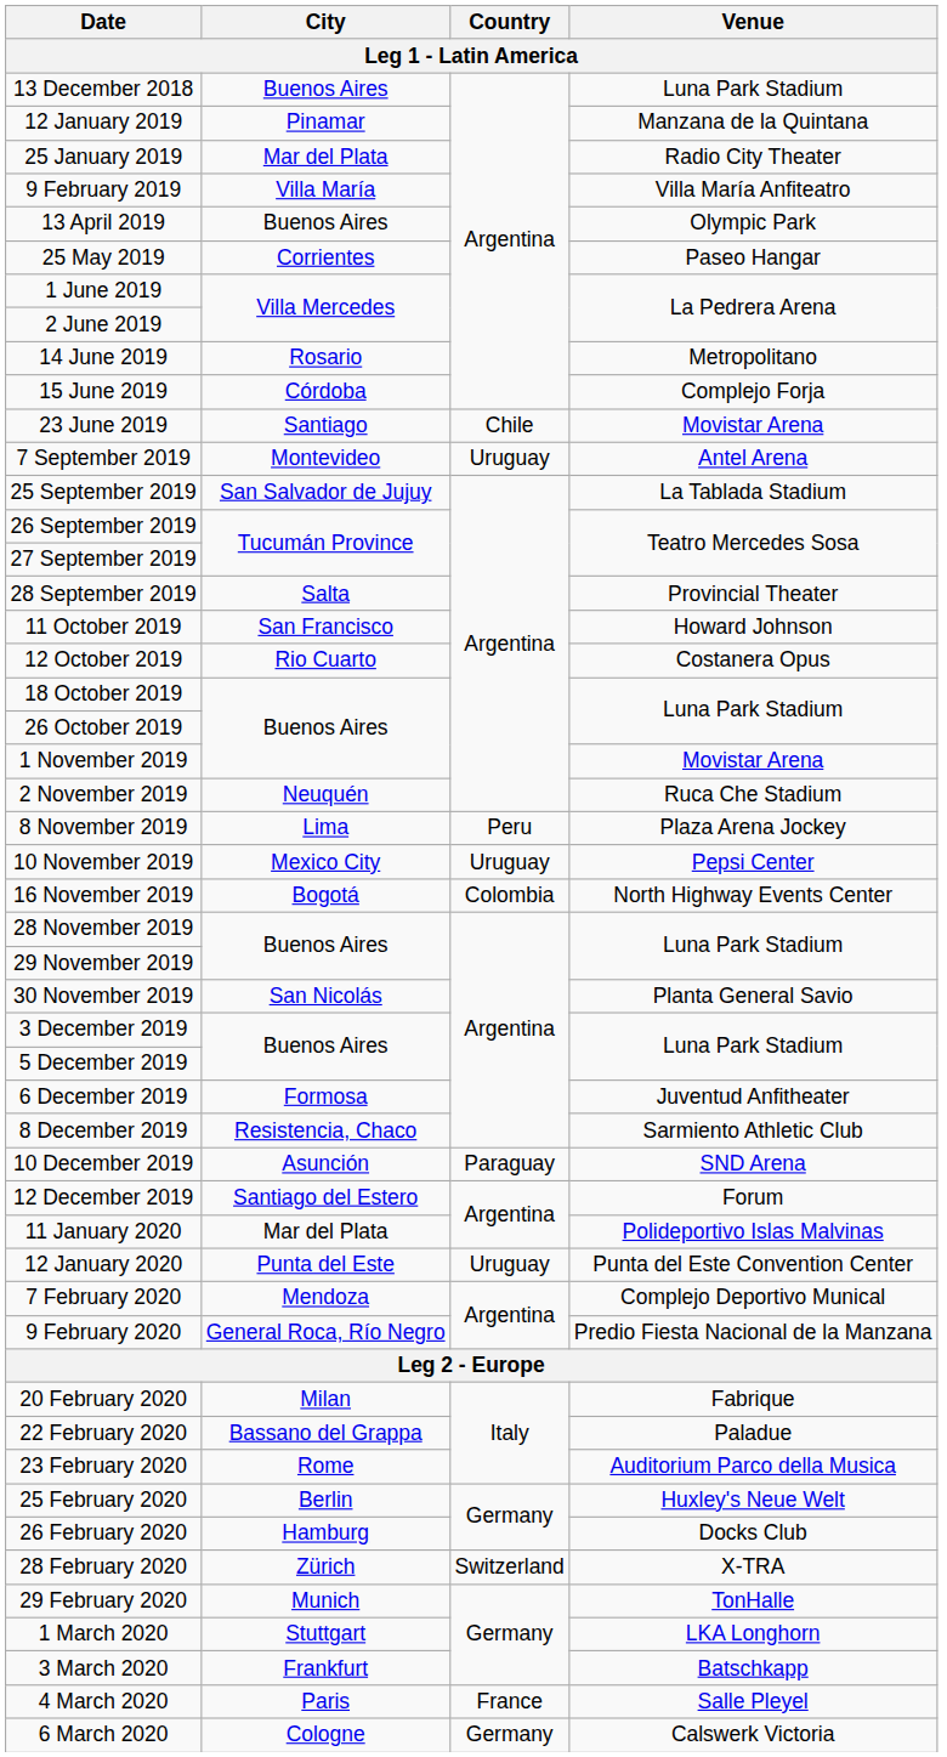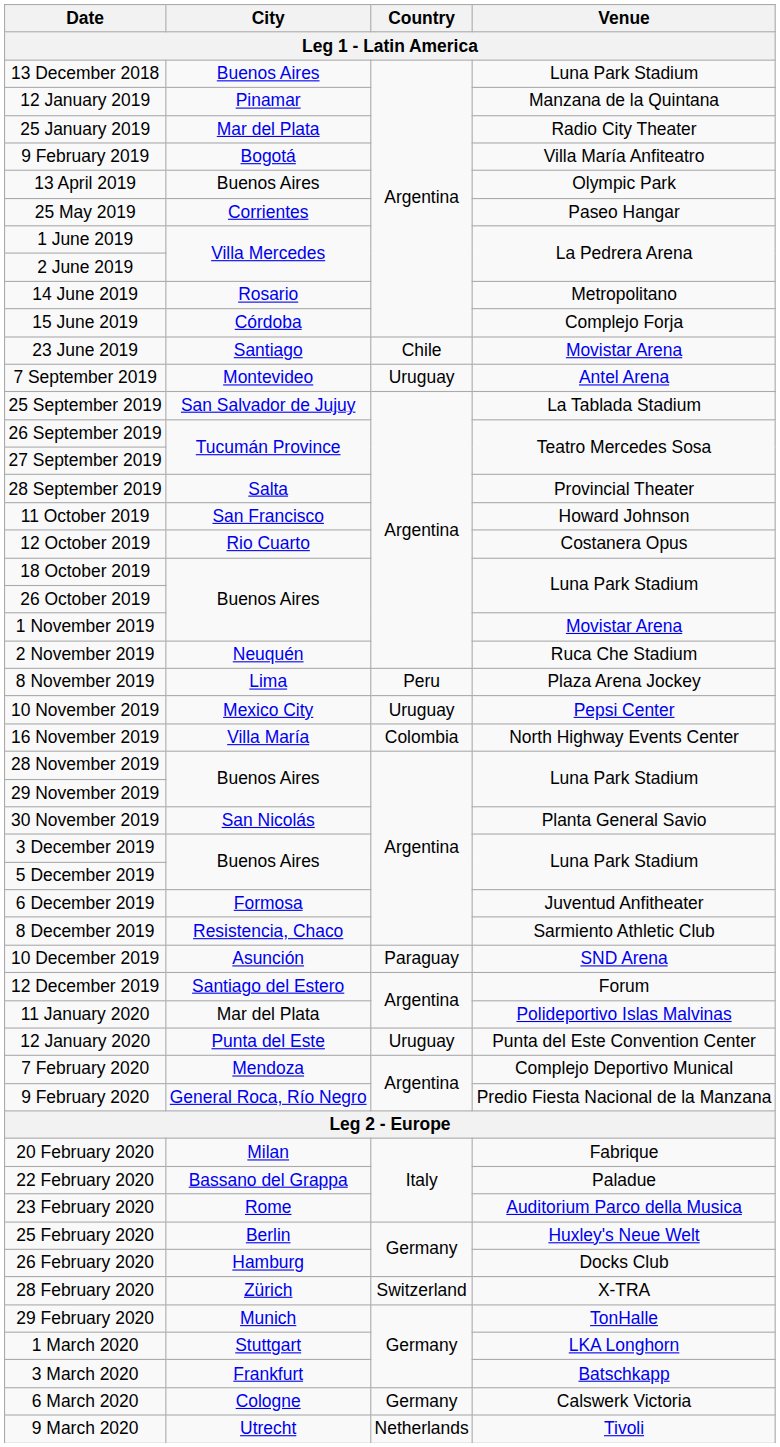 <table class="wikitable" style="text-align:center;">
 <tr>
 <th>Date</th>
 <th>City</th>
 <th>Country</th>
 <th>Venue</th>
 </tr>
 <tr>
 <th colspan="4">Leg 1 - Latin America </th>
 </tr>
 <tr>
 <td>13 December 2018</td>
 <td><a href='#'>Buenos Aires</a></td>
 <td rowspan="10">Argentina</td>
 <td>Luna Park Stadium</td>
 </tr>
 <tr>
 <td>12 January 2019</td>
 <td><a href='#'>Pinamar</a></td>
 <td>Manzana de la Quintana</td>
 </tr>
 <tr>
 <td>25 January 2019</td>
 <td><a href='#'>Mar del Plata</a></td>
 <td>Radio City Theater</td>
 </tr>
 <tr>
 <td>9 February 2019</td>
-<td><a href='#'>Villa María</a></td>
+<td><a href='#'>Bogotá</a></td>
 <td>Villa María Anfiteatro</td>
 </tr>
 <tr>
 <td>13 April 2019</td>
 <td>Buenos Aires</td>
 <td>Olympic Park</td>
 </tr>
 <tr>
 <td>25 May 2019</td>
 <td><a href='#'>Corrientes</a></td>
 <td>Paseo Hangar</td>
 </tr>
 <tr>
 <td>1 June 2019</td>
 <td rowspan="2"><a href='#'>Villa Mercedes</a></td>
 <td rowspan="2">La Pedrera Arena</td>
 </tr>
 <tr>
 <td>2 June 2019</td>
 </tr>
 <tr>
 <td>14 June 2019</td>
 <td><a href='#'>Rosario</a></td>
 <td>Metropolitano</td>
 </tr>
 <tr>
 <td>15 June 2019</td>
 <td><a href='#'>Córdoba</a></td>
 <td>Complejo Forja</td>
 </tr>
 <tr>
 <td>23 June 2019</td>
 <td><a href='#'>Santiago</a></td>
 <td>Chile</td>
 <td><a href='#'>Movistar Arena</a></td>
 </tr>
 <tr>
 <td>7 September 2019</td>
 <td><a href='#'>Montevideo</a></td>
 <td>Uruguay</td>
 <td><a href='#'>Antel Arena</a></td>
 </tr>
 <tr>
 <td>25 September 2019</td>
 <td><a href='#'>San Salvador de Jujuy</a></td>
 <td rowspan="10">Argentina</td>
 <td>La Tablada Stadium</td>
 </tr>
 <tr>
 <td>26 September 2019</td>
 <td rowspan="2"><a href='#'>Tucumán Province</a></td>
 <td rowspan="2">Teatro Mercedes Sosa</td>
 </tr>
 <tr>
 <td>27 September 2019</td>
 </tr>
 <tr>
 <td>28 September 2019</td>
 <td><a href='#'>Salta</a></td>
 <td>Provincial Theater</td>
 </tr>
 <tr>
 <td>11 October 2019</td>
 <td><a href='#'>San Francisco</a></td>
 <td>Howard Johnson</td>
 </tr>
 <tr>
 <td>12 October 2019</td>
 <td><a href='#'>Rio Cuarto</a></td>
 <td>Costanera Opus</td>
 </tr>
 <tr>
 <td>18 October 2019</td>
 <td rowspan="3">Buenos Aires</td>
 <td rowspan="2">Luna Park Stadium</td>
 </tr>
 <tr>
 <td>26 October 2019</td>
 </tr>
 <tr>
 <td>1 November 2019</td>
 <td><a href='#'>Movistar Arena</a></td>
 </tr>
 <tr>
 <td>2 November 2019</td>
 <td><a href='#'>Neuquén</a></td>
 <td>Ruca Che Stadium</td>
 </tr>
 <tr>
 <td>8 November 2019</td>
 <td><a href='#'>Lima</a></td>
 <td>Peru</td>
 <td>Plaza Arena Jockey</td>
 </tr>
 <tr>
 <td>10 November 2019</td>
 <td><a href='#'>Mexico City</a></td>
 <td>Uruguay</td>
 <td><a href='#'>Pepsi Center</a></td>
 </tr>
 <tr>
 <td>16 November 2019</td>
-<td><a href='#'>Bogotá</a></td>
+<td><a href='#'>Villa María</a></td>
 <td>Colombia</td>
 <td>North Highway Events Center</td>
 </tr>
 <tr>
 <td>28 November 2019</td>
 <td rowspan="2">Buenos Aires</td>
 <td rowspan="7">Argentina</td>
 <td rowspan="2">Luna Park Stadium</td>
 </tr>
 <tr>
 <td>29 November 2019</td>
 </tr>
 <tr>
 <td>30 November 2019</td>
 <td><a href='#'>San Nicolás</a></td>
 <td>Planta General Savio</td>
 </tr>
 <tr>
 <td>3 December 2019</td>
 <td rowspan="2">Buenos Aires</td>
 <td rowspan="2">Luna Park Stadium</td>
 </tr>
 <tr>
 <td>5 December 2019</td>
 </tr>
 <tr>
 <td>6 December 2019</td>
 <td><a href='#'>Formosa</a></td>
 <td>Juventud Anfitheater</td>
 </tr>
 <tr>
 <td>8 December 2019</td>
 <td><a href='#'>Resistencia, Chaco</a></td>
 <td>Sarmiento Athletic Club</td>
 </tr>
 <tr>
 <td>10 December 2019</td>
 <td><a href='#'>Asunción</a></td>
 <td>Paraguay</td>
 <td><a href='#'>SND Arena</a></td>
 </tr>
 <tr>
 <td>12 December 2019</td>
 <td><a href='#'>Santiago del Estero</a></td>
 <td rowspan="2">Argentina</td>
 <td>Forum</td>
 </tr>
 <tr>
 <td>11 January 2020</td>
 <td>Mar del Plata</td>
 <td><a href='#'>Polideportivo Islas Malvinas</a></td>
 </tr>
 <tr>
 <td>12 January 2020</td>
 <td><a href='#'>Punta del Este</a></td>
 <td>Uruguay</td>
 <td>Punta del Este Convention Center</td>
 </tr>
 <tr>
 <td>7 February 2020</td>
 <td><a href='#'>Mendoza</a></td>
 <td rowspan="2">Argentina</td>
 <td>Complejo Deportivo Munical</td>
 </tr>
 <tr>
 <td>9 February 2020</td>
 <td><a href='#'>General Roca, Río Negro</a></td>
 <td>Predio Fiesta Nacional de la Manzana</td>
 </tr>
 <tr>
 <th colspan="4">Leg 2 - Europe </th>
 </tr>
 <tr>
 <td>20 February 2020</td>
 <td><a href='#'>Milan</a></td>
 <td rowspan="3">Italy</td>
 <td>Fabrique</td>
 </tr>
 <tr>
 <td>22 February 2020</td>
 <td><a href='#'>Bassano del Grappa</a></td>
 <td>Paladue</td>
 </tr>
 <tr>
 <td>23 February 2020</td>
 <td><a href='#'>Rome</a></td>
 <td><a href='#'>Auditorium Parco della Musica</a></td>
 </tr>
 <tr>
 <td>25 February 2020</td>
 <td><a href='#'>Berlin</a></td>
 <td rowspan="2">Germany</td>
 <td><a href='#'>Huxley's Neue Welt</a></td>
 </tr>
 <tr>
 <td>26 February 2020</td>
 <td><a href='#'>Hamburg</a></td>
 <td>Docks Club</td>
 </tr>
 <tr>
 <td>28 February 2020</td>
 <td><a href='#'>Zürich</a></td>
 <td>Switzerland</td>
 <td>X-TRA</td>
 </tr>
 <tr>
 <td>29 February 2020</td>
 <td><a href='#'>Munich</a></td>
 <td rowspan="3">Germany</td>
 <td><a href='#'>TonHalle</a></td>
 </tr>
 <tr>
 <td>1 March 2020</td>
 <td><a href='#'>Stuttgart</a></td>
 <td><a href='#'>LKA Longhorn</a></td>
 </tr>
 <tr>
 <td>3 March 2020</td>
 <td><a href='#'>Frankfurt</a></td>
 <td><a href='#'>Batschkapp</a></td>
 </tr>
 <tr>
-<td>4 March 2020</td>
-<td><a href='#'>Paris</a></td>
-<td>France</td>
-<td><a href='#'>Salle Pleyel</a></td>
-</tr>
-<tr>
 <td>6 March 2020</td>
 <td><a href='#'>Cologne</a></td>
 <td>Germany</td>
 <td>Calswerk Victoria</td>
 </tr>
+<tr>
+<td>9 March 2020</td>
+<td><a href='#'>Utrecht</a></td>
+<td>Netherlands</td>
+<td><a href='#'>Tivoli</a></td>
+</tr>
 </table>
